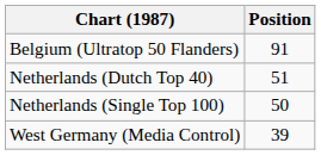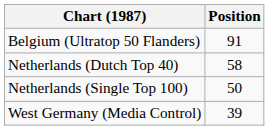 <table class="wikitable sortable">
 <tr>
 <th scope="col">Chart (1987)</th>
 <th scope="col">Position</th>
 </tr>
 <tr>
 <td>Belgium (Ultratop 50 Flanders)</td>
 <td style="text-align:center;">91</td>
 </tr>
 <tr>
 <td>Netherlands (Dutch Top 40)</td>
-<td style="text-align:center;">51</td>
+<td style="text-align:center;">58</td>
 </tr>
 <tr>
 <td>Netherlands (Single Top 100)</td>
 <td style="text-align:center;">50</td>
 </tr>
 <tr>
 <td>West Germany (Media Control)</td>
 <td style="text-align:center;">39</td>
 </tr>
 </table>
